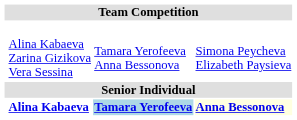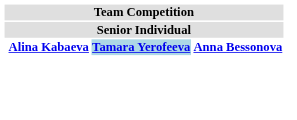 <table>
 <tr bgcolor="DFDFDF">
 <td colspan="4" align="center"><strong>Team Competition</strong></td>
-</tr>
-<tr>
-<th scope=row style="text-align:left"></th>
-<td><strong></strong><br><a href='#'>Alina Kabaeva</a><br><a href='#'>Zarina Gizikova</a><br><a href='#'>Vera Sessina</a></td>
-<td><strong></strong><br><a href='#'>Tamara Yerofeeva</a><br><a href='#'>Anna Bessonova</a></td>
-<td><strong></strong><br><a href='#'>Simona Peycheva</a><br><a href='#'>Elizabeth Paysieva</a></td>
 </tr>
 <tr bgcolor="DFDFDF">
 <td colspan="4" align="center"><strong>Senior Individual</strong></td>
 </tr>
 <tr>
 <th scope=row style="text-align:left"></th>
 <td><strong><a href='#'>Alina Kabaeva</a></strong><br></td>
 <td style="background: lightblue;"><strong><a href='#'>Tamara Yerofeeva</a></strong><br></td>
-<td style="background: lightyellow;"><strong><a href='#'>Anna Bessonova</a></strong><br></td>
+<td><strong><a href='#'>Anna Bessonova</a></strong><br></td>
 </tr>
 </table>
